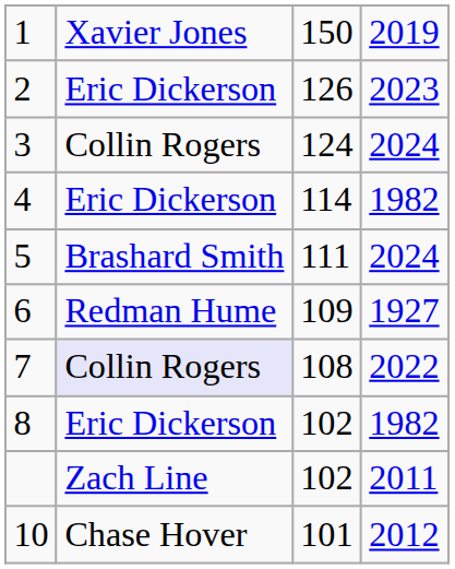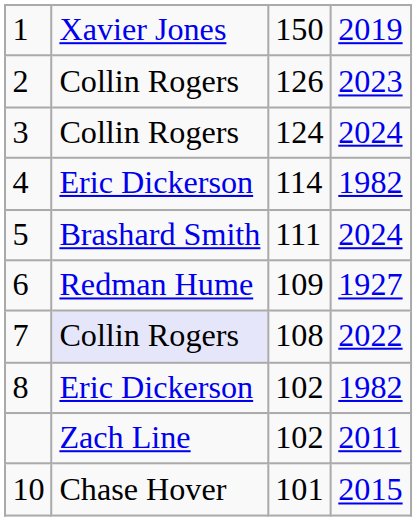 <table class="wikitable">
 <tr>
 </tr>
 <tr>
 <td>1</td>
 <td><a href='#'>Xavier Jones</a></td>
 <td><abbr>150</abbr></td>
 <td><a href='#'>2019</a></td>
 </tr>
 <tr>
 <td>2</td>
-<td><a href='#'>Eric Dickerson</a></td>
+<td>Collin Rogers</td>
 <td><abbr>126</abbr></td>
 <td><a href='#'>2023</a></td>
 </tr>
 <tr>
 <td>3</td>
 <td>Collin Rogers</td>
 <td><abbr>124</abbr></td>
 <td><a href='#'>2024</a></td>
 </tr>
 <tr>
 <td>4</td>
 <td><a href='#'>Eric Dickerson</a></td>
 <td><abbr>114</abbr></td>
 <td><a href='#'>1982</a></td>
 </tr>
 <tr>
 <td>5</td>
 <td><a href='#'>Brashard Smith</a></td>
 <td><abbr>111</abbr></td>
 <td><a href='#'>2024</a></td>
 </tr>
 <tr>
 <td>6</td>
 <td><a href='#'>Redman Hume</a></td>
 <td><abbr>109</abbr></td>
 <td><a href='#'>1927</a></td>
 </tr>
 <tr>
 <td>7</td>
 <td style="background: lavender;">Collin Rogers</td>
 <td><abbr>108</abbr></td>
 <td><a href='#'>2022</a></td>
 </tr>
 <tr>
 <td>8</td>
 <td><a href='#'>Eric Dickerson</a></td>
 <td><abbr>102</abbr></td>
 <td><a href='#'>1982</a></td>
 </tr>
 <tr>
 <td></td>
 <td><a href='#'>Zach Line</a></td>
 <td><abbr>102</abbr></td>
 <td><a href='#'>2011</a></td>
 </tr>
 <tr>
 <td>10</td>
 <td>Chase Hover</td>
 <td><abbr>101</abbr></td>
-<td><a href='#'>2012</a></td>
+<td><a href='#'>2015</a></td>
 </tr>
 </table>
